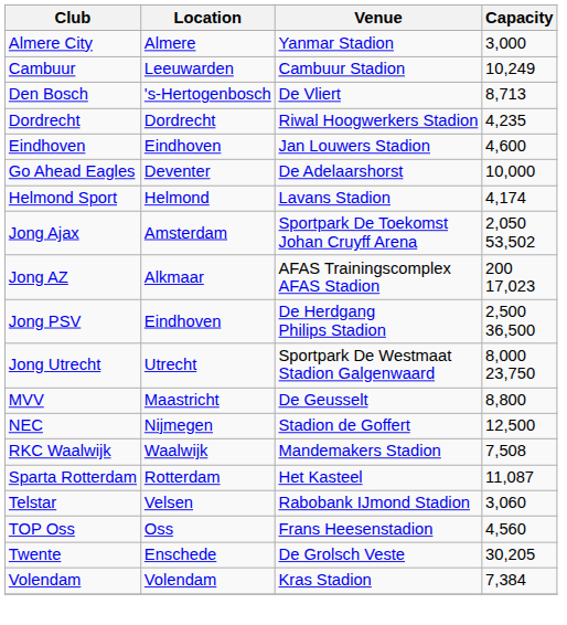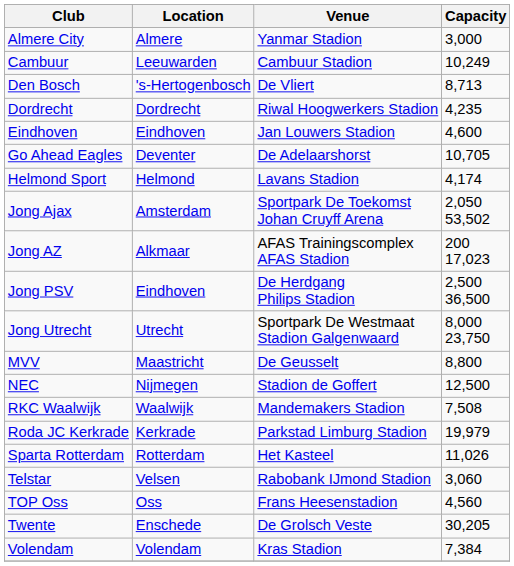 <table class="wikitable sortable">
 <tr>
 <th>Club</th>
 <th>Location</th>
 <th>Venue</th>
 <th>Capacity</th>
 </tr>
 <tr>
 <td><a href='#'>Almere City</a></td>
 <td><a href='#'>Almere</a></td>
 <td><a href='#'>Yanmar Stadion</a></td>
 <td>3,000</td>
 </tr>
 <tr>
 <td><a href='#'>Cambuur</a></td>
 <td><a href='#'>Leeuwarden</a></td>
 <td><a href='#'>Cambuur Stadion</a></td>
 <td>10,249</td>
 </tr>
 <tr>
 <td><a href='#'>Den Bosch</a></td>
 <td><a href='#'>'s-Hertogenbosch</a></td>
 <td><a href='#'>De Vliert</a></td>
 <td>8,713</td>
 </tr>
 <tr>
 <td><a href='#'>Dordrecht</a></td>
 <td><a href='#'>Dordrecht</a></td>
 <td><a href='#'>Riwal Hoogwerkers Stadion</a></td>
 <td>4,235</td>
 </tr>
 <tr>
 <td><a href='#'>Eindhoven</a></td>
 <td><a href='#'>Eindhoven</a></td>
 <td><a href='#'>Jan Louwers Stadion</a></td>
 <td>4,600</td>
 </tr>
 <tr>
 <td><a href='#'>Go Ahead Eagles</a></td>
 <td><a href='#'>Deventer</a></td>
 <td><a href='#'>De Adelaarshorst</a></td>
-<td>10,000</td>
+<td>10,705</td>
 </tr>
 <tr>
 <td><a href='#'>Helmond Sport</a></td>
 <td><a href='#'>Helmond</a></td>
 <td><a href='#'>Lavans Stadion</a></td>
 <td>4,174</td>
 </tr>
 <tr>
 <td><a href='#'>Jong Ajax</a></td>
 <td><a href='#'>Amsterdam</a></td>
 <td><a href='#'>Sportpark De Toekomst</a><br><a href='#'>Johan Cruyff Arena</a></td>
 <td>2,050<br>53,502</td>
 </tr>
 <tr>
 <td><a href='#'>Jong AZ</a></td>
 <td><a href='#'>Alkmaar</a></td>
 <td>AFAS Trainingscomplex<br><a href='#'>AFAS Stadion</a></td>
 <td>200<br>17,023</td>
 </tr>
 <tr>
 <td><a href='#'>Jong PSV</a></td>
 <td><a href='#'>Eindhoven</a></td>
 <td><a href='#'>De Herdgang</a><br><a href='#'>Philips Stadion</a></td>
 <td>2,500<br>36,500</td>
 </tr>
 <tr>
 <td><a href='#'>Jong Utrecht</a></td>
 <td><a href='#'>Utrecht</a></td>
 <td>Sportpark De Westmaat<br><a href='#'>Stadion Galgenwaard</a></td>
 <td>8,000<br>23,750</td>
 </tr>
 <tr>
 <td><a href='#'>MVV</a></td>
 <td><a href='#'>Maastricht</a></td>
 <td><a href='#'>De Geusselt</a></td>
 <td>8,800</td>
 </tr>
 <tr>
 <td><a href='#'>NEC</a></td>
 <td><a href='#'>Nijmegen</a></td>
 <td><a href='#'>Stadion de Goffert</a></td>
 <td>12,500</td>
 </tr>
 <tr>
 <td><a href='#'>RKC Waalwijk</a></td>
 <td><a href='#'>Waalwijk</a></td>
 <td><a href='#'>Mandemakers Stadion</a></td>
 <td>7,508</td>
 </tr>
 <tr>
+<td><a href='#'>Roda JC Kerkrade</a></td>
+<td><a href='#'>Kerkrade</a></td>
+<td><a href='#'>Parkstad Limburg Stadion</a></td>
+<td>19,979</td>
+</tr>
+<tr>
 <td><a href='#'>Sparta Rotterdam</a></td>
 <td><a href='#'>Rotterdam</a></td>
 <td><a href='#'>Het Kasteel</a></td>
-<td>11,087</td>
+<td>11,026</td>
 </tr>
 <tr>
 <td><a href='#'>Telstar</a></td>
 <td><a href='#'>Velsen</a></td>
 <td><a href='#'>Rabobank IJmond Stadion</a></td>
 <td>3,060</td>
 </tr>
 <tr>
 <td><a href='#'>TOP Oss</a></td>
 <td><a href='#'>Oss</a></td>
 <td><a href='#'>Frans Heesenstadion</a></td>
 <td>4,560</td>
 </tr>
 <tr>
 <td><a href='#'>Twente</a></td>
 <td><a href='#'>Enschede</a></td>
 <td><a href='#'>De Grolsch Veste</a></td>
 <td>30,205</td>
 </tr>
 <tr>
 <td><a href='#'>Volendam</a></td>
 <td><a href='#'>Volendam</a></td>
 <td><a href='#'>Kras Stadion</a></td>
 <td>7,384</td>
 </tr>
 <tr>
 </tr>
 </table>
